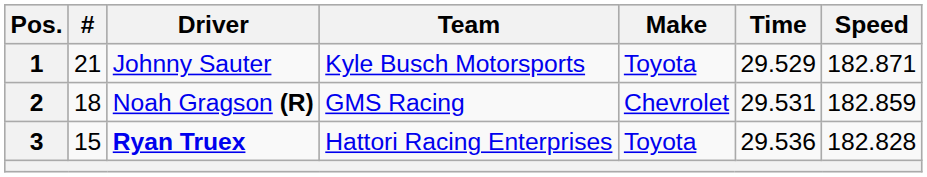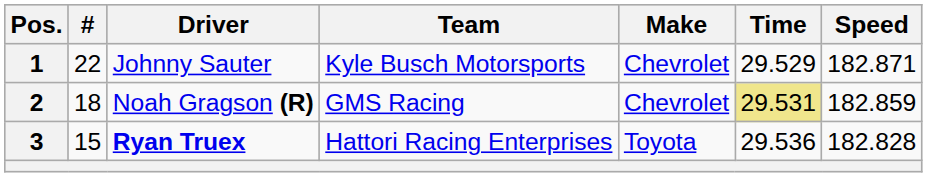 <table class="wikitable" style="font-size:95%">
 <tr>
 <th>Pos.</th>
 <th>#</th>
 <th>Driver</th>
 <th>Team</th>
 <th>Make</th>
 <th>Time</th>
 <th>Speed</th>
 </tr>
 <tr>
 <th>1</th>
-<td>21</td>
+<td>22</td>
 <td><a href='#'>Johnny Sauter</a></td>
 <td><a href='#'>Kyle Busch Motorsports</a></td>
-<td><a href='#'>Toyota</a></td>
+<td><a href='#'>Chevrolet</a></td>
 <td>29.529</td>
 <td>182.871</td>
 </tr>
 <tr>
 <th>2</th>
 <td>18</td>
 <td><a href='#'>Noah Gragson</a> <strong>(R)</strong></td>
 <td><a href='#'>GMS Racing</a></td>
 <td><a href='#'>Chevrolet</a></td>
-<td>29.531</td>
+<td style="background: khaki;">29.531</td>
 <td>182.859</td>
 </tr>
 <tr>
 <th>3</th>
 <td>15</td>
 <td><strong><a href='#'>Ryan Truex</a></strong></td>
 <td><a href='#'>Hattori Racing Enterprises</a></td>
 <td><a href='#'>Toyota</a></td>
 <td>29.536</td>
 <td>182.828</td>
 </tr>
 <tr>
 <th colspan="7"></th>
 </tr>
 </table>
